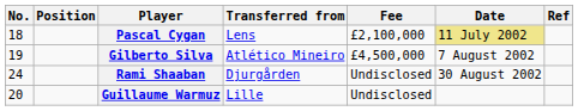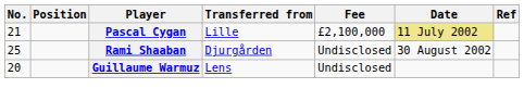 <table class="wikitable plainrowheaders" style="text-align:center; text-align:left">
 <tr>
 <th>No.</th>
 <th scope="col">Position</th>
 <th scope="col">Player</th>
 <th scope="col">Transferred from</th>
 <th scope="col">Fee</th>
 <th scope="col">Date</th>
 <th scope="col">Ref</th>
 </tr>
 <tr>
-<td>18</td>
+<td>21</td>
 <td></td>
 <th scope="row"><a href='#'>Pascal Cygan</a></th>
-<td><a href='#'>Lens</a></td>
+<td><a href='#'>Lille</a></td>
 <td>£2,100,000</td>
 <td style="background: khaki;">11 July 2002</td>
 <td></td>
 </tr>
 <tr>
-<td>19</td>
-<td></td>
-<th scope="row"><a href='#'>Gilberto Silva</a></th>
-<td><a href='#'>Atlético Mineiro</a></td>
-<td>£4,500,000</td>
-<td>7 August 2002</td>
-<td></td>
-</tr>
-<tr>
-<td>24</td>
+<td>25</td>
 <td></td>
 <th scope="row"><a href='#'>Rami Shaaban</a></th>
 <td><a href='#'>Djurgården</a></td>
 <td>Undisclosed</td>
 <td>30 August 2002</td>
 <td></td>
 </tr>
 <tr>
 <td>20</td>
 <td></td>
 <th scope="row"><a href='#'>Guillaume Warmuz</a></th>
-<td><a href='#'>Lille</a></td>
+<td><a href='#'>Lens</a></td>
 <td>Undisclosed</td>
 <td></td>
 <td></td>
 </tr>
 </table>
